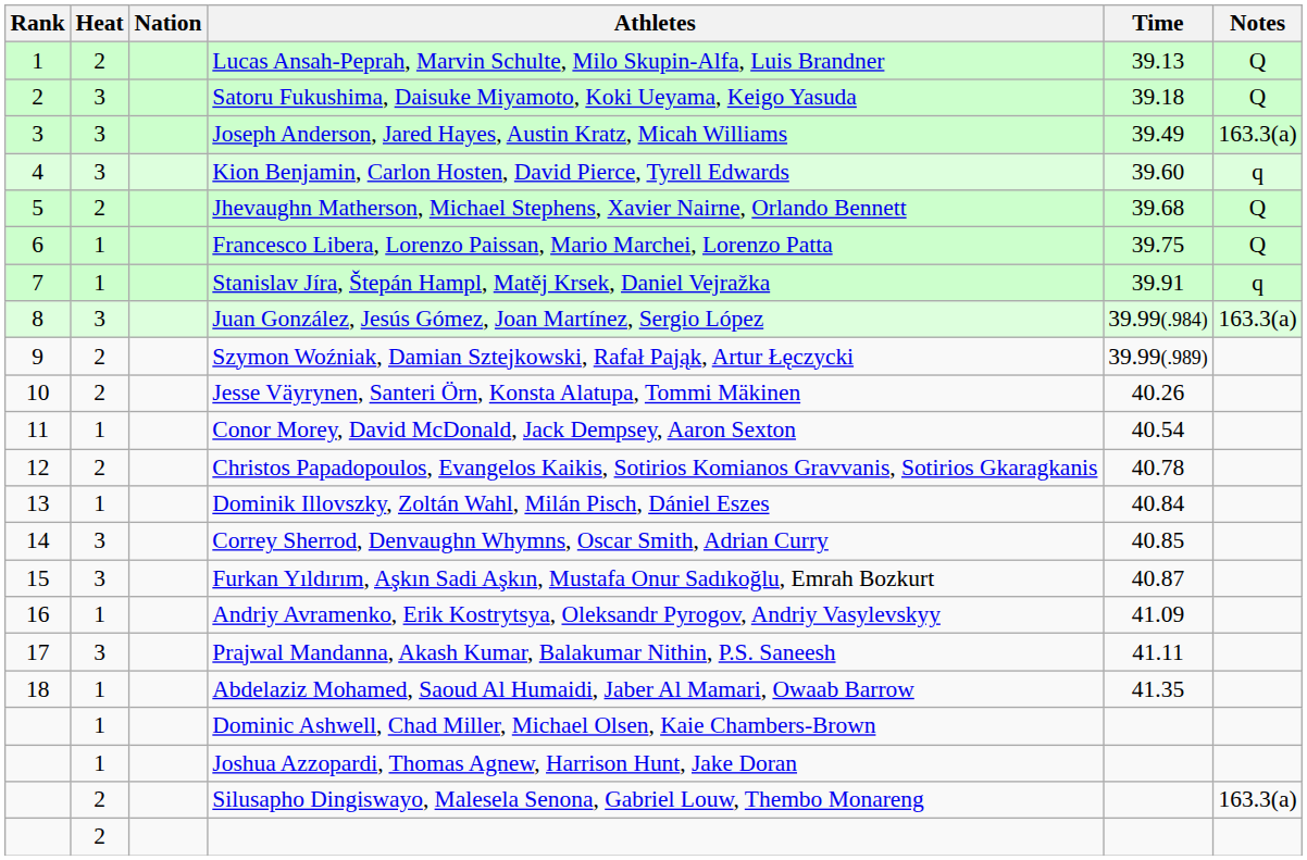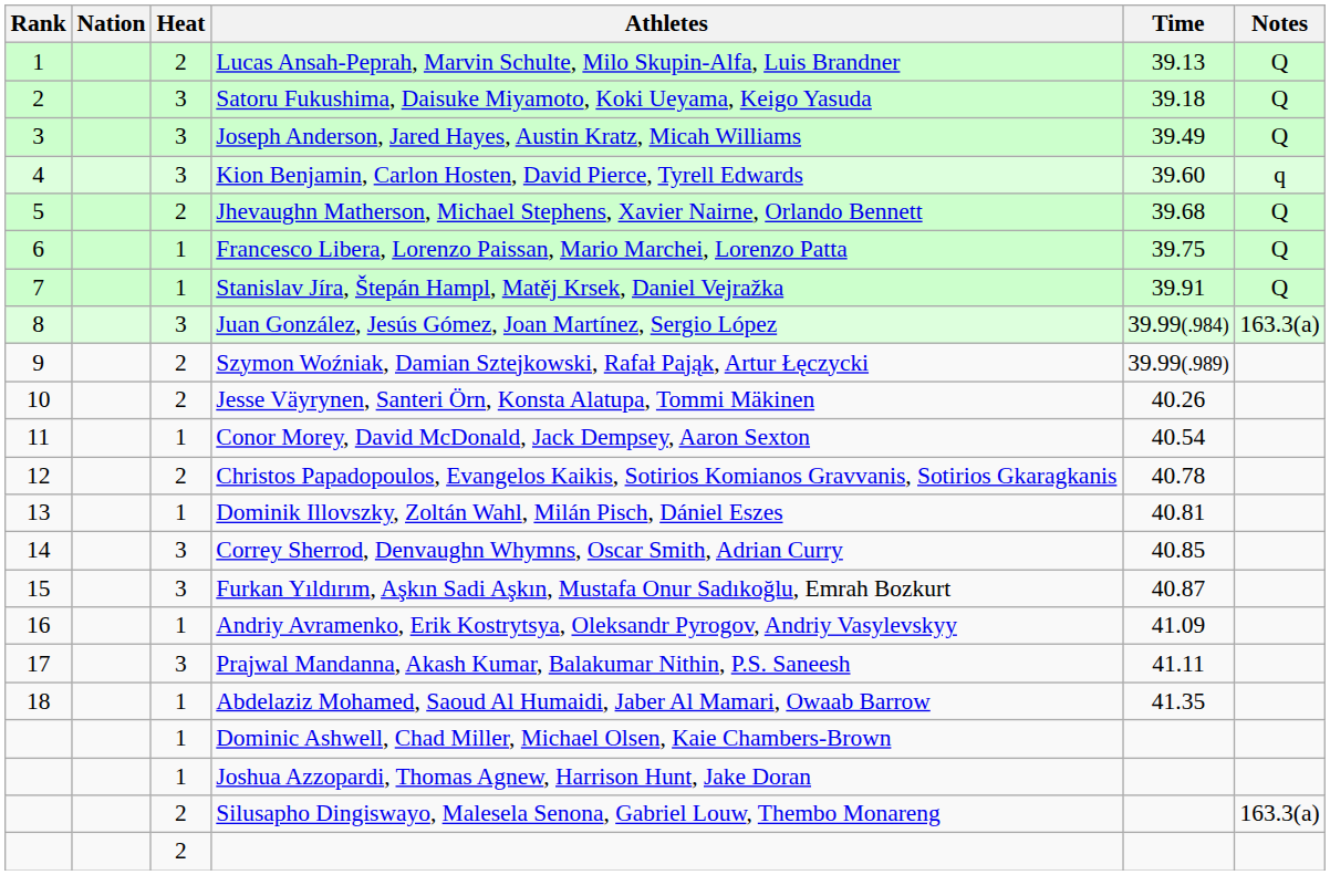 <table class="wikitable sortable" style="text-align:center">
 <tr>
 <th>Rank</th>
+<th>Nation</th>
 <th>Heat</th>
-<th>Nation</th>
 <th>Athletes</th>
 <th>Time</th>
 <th>Notes</th>
 </tr>
 <tr bgcolor=ccffcc>
 <td>1</td>
+<td align=left></td>
 <td>2</td>
-<td align=left></td>
 <td align=left><a href='#'>Lucas Ansah-Peprah</a>, <a href='#'>Marvin Schulte</a>, <a href='#'>Milo Skupin-Alfa</a>, <a href='#'>Luis Brandner</a></td>
 <td>39.13</td>
 <td>Q</td>
 </tr>
 <tr bgcolor=ccffcc>
 <td>2</td>
+<td align=left></td>
 <td>3</td>
-<td align=left></td>
 <td align=left><a href='#'>Satoru Fukushima</a>, <a href='#'>Daisuke Miyamoto</a>, <a href='#'>Koki Ueyama</a>, <a href='#'>Keigo Yasuda</a></td>
 <td>39.18</td>
 <td>Q</td>
 </tr>
 <tr bgcolor=ccffcc>
 <td>3</td>
+<td align=left></td>
 <td>3</td>
-<td align=left></td>
 <td align=left><a href='#'>Joseph Anderson</a>, <a href='#'>Jared Hayes</a>, <a href='#'>Austin Kratz</a>, <a href='#'>Micah Williams</a></td>
 <td>39.49</td>
-<td>163.3(a)</td>
+<td>Q</td>
 </tr>
 <tr bgcolor=ddffdd>
 <td>4</td>
+<td align=left></td>
 <td>3</td>
-<td align=left></td>
 <td align=left><a href='#'>Kion Benjamin</a>, <a href='#'>Carlon Hosten</a>, <a href='#'>David Pierce</a>, <a href='#'>Tyrell Edwards</a></td>
 <td>39.60</td>
 <td>q</td>
 </tr>
 <tr bgcolor=ccffcc>
 <td>5</td>
+<td align=left></td>
 <td>2</td>
-<td align=left></td>
 <td align=left><a href='#'>Jhevaughn Matherson</a>, <a href='#'>Michael Stephens</a>, <a href='#'>Xavier Nairne</a>, <a href='#'>Orlando Bennett</a></td>
 <td>39.68</td>
 <td>Q</td>
 </tr>
 <tr bgcolor=ccffcc>
 <td>6</td>
+<td align=left></td>
 <td>1</td>
-<td align=left></td>
 <td align=left><a href='#'>Francesco Libera</a>, <a href='#'>Lorenzo Paissan</a>, <a href='#'>Mario Marchei</a>, <a href='#'>Lorenzo Patta</a></td>
 <td>39.75</td>
 <td>Q</td>
 </tr>
 <tr bgcolor=ccffcc>
 <td>7</td>
+<td align=left></td>
 <td>1</td>
-<td align=left></td>
 <td align=left><a href='#'>Stanislav Jíra</a>, <a href='#'>Štepán Hampl</a>, <a href='#'>Matěj Krsek</a>, <a href='#'>Daniel Vejražka</a></td>
 <td>39.91</td>
-<td>q</td>
+<td>Q</td>
 </tr>
 <tr bgcolor=ddffdd>
 <td>8</td>
+<td align=left></td>
 <td>3</td>
-<td align=left></td>
 <td align=left><a href='#'>Juan González</a>, <a href='#'>Jesús Gómez</a>, <a href='#'>Joan Martínez</a>, <a href='#'>Sergio López</a></td>
 <td>39.99<small>(.984)</small></td>
 <td>163.3(a)</td>
 </tr>
 <tr>
 <td>9</td>
+<td align=left></td>
 <td>2</td>
-<td align=left></td>
 <td align=left><a href='#'>Szymon Woźniak</a>, <a href='#'>Damian Sztejkowski</a>, <a href='#'>Rafał Pająk</a>, <a href='#'>Artur Łęczycki</a></td>
 <td>39.99<small>(.989)</small></td>
 <td></td>
 </tr>
 <tr>
 <td>10</td>
+<td align=left></td>
 <td>2</td>
-<td align=left></td>
 <td align=left><a href='#'>Jesse Väyrynen</a>, <a href='#'>Santeri Örn</a>, <a href='#'>Konsta Alatupa</a>, <a href='#'>Tommi Mäkinen</a></td>
 <td>40.26</td>
 <td></td>
 </tr>
 <tr>
 <td>11</td>
+<td align=left></td>
 <td>1</td>
-<td align=left></td>
 <td align=left><a href='#'>Conor Morey</a>, <a href='#'>David McDonald</a>, <a href='#'>Jack Dempsey</a>, <a href='#'>Aaron Sexton</a></td>
 <td>40.54</td>
 <td></td>
 </tr>
 <tr>
 <td>12</td>
+<td align=left></td>
 <td>2</td>
-<td align=left></td>
 <td align=left><a href='#'>Christos Papadopoulos</a>, <a href='#'>Evangelos Kaikis</a>, <a href='#'>Sotirios Komianos Gravvanis</a>, <a href='#'>Sotirios Gkaragkanis</a></td>
 <td>40.78</td>
 <td></td>
 </tr>
 <tr>
 <td>13</td>
+<td align=left></td>
 <td>1</td>
-<td align=left></td>
 <td align=left><a href='#'>Dominik Illovszky</a>, <a href='#'>Zoltán Wahl</a>, <a href='#'>Milán Pisch</a>, <a href='#'>Dániel Eszes</a></td>
-<td>40.84</td>
+<td>40.81</td>
 <td></td>
 </tr>
 <tr>
 <td>14</td>
+<td align=left></td>
 <td>3</td>
-<td align=left></td>
 <td align=left><a href='#'>Correy Sherrod</a>, <a href='#'>Denvaughn Whymns</a>, <a href='#'>Oscar Smith</a>, <a href='#'>Adrian Curry</a></td>
 <td>40.85</td>
 <td></td>
 </tr>
 <tr>
 <td>15</td>
+<td align=left></td>
 <td>3</td>
-<td align=left></td>
 <td align=left><a href='#'>Furkan Yıldırım</a>, <a href='#'>Aşkın Sadi Aşkın</a>, <a href='#'>Mustafa Onur Sadıkoğlu</a>, Emrah Bozkurt</td>
 <td>40.87</td>
 <td></td>
 </tr>
 <tr>
 <td>16</td>
+<td align=left></td>
 <td>1</td>
-<td align=left></td>
 <td align=left><a href='#'>Andriy Avramenko</a>, <a href='#'>Erik Kostrytsya</a>, <a href='#'>Oleksandr Pyrogov</a>, <a href='#'>Andriy Vasylevskyy</a></td>
 <td>41.09</td>
 <td></td>
 </tr>
 <tr>
 <td>17</td>
+<td align=left></td>
 <td>3</td>
-<td align=left></td>
 <td align=left><a href='#'>Prajwal Mandanna</a>, <a href='#'>Akash Kumar</a>, <a href='#'>Balakumar Nithin</a>, <a href='#'>P.S. Saneesh</a></td>
 <td>41.11</td>
 <td></td>
 </tr>
 <tr>
 <td>18</td>
+<td align=left></td>
 <td>1</td>
-<td align=left></td>
 <td align=left><a href='#'>Abdelaziz Mohamed</a>, <a href='#'>Saoud Al Humaidi</a>, <a href='#'>Jaber Al Mamari</a>, <a href='#'>Owaab Barrow</a></td>
 <td>41.35</td>
 <td></td>
 </tr>
 <tr>
 <td></td>
+<td align=left></td>
 <td>1</td>
-<td align=left></td>
 <td align=left><a href='#'>Dominic Ashwell</a>, <a href='#'>Chad Miller</a>, <a href='#'>Michael Olsen</a>, <a href='#'>Kaie Chambers-Brown</a></td>
 <td></td>
 <td></td>
 </tr>
 <tr>
 <td></td>
+<td align=left></td>
 <td>1</td>
-<td align=left></td>
 <td align=left><a href='#'>Joshua Azzopardi</a>, <a href='#'>Thomas Agnew</a>, <a href='#'>Harrison Hunt</a>, <a href='#'>Jake Doran</a></td>
 <td></td>
 <td></td>
 </tr>
 <tr>
 <td></td>
+<td align=left></td>
 <td>2</td>
-<td align=left></td>
 <td align=left><a href='#'>Silusapho Dingiswayo</a>, <a href='#'>Malesela Senona</a>, <a href='#'>Gabriel Louw</a>, <a href='#'>Thembo Monareng</a></td>
 <td></td>
 <td>163.3(a)</td>
 </tr>
 <tr>
 <td></td>
+<td align=left></td>
 <td>2</td>
-<td align=left></td>
 <td align=left></td>
 <td></td>
 <td></td>
 </tr>
 </table>
